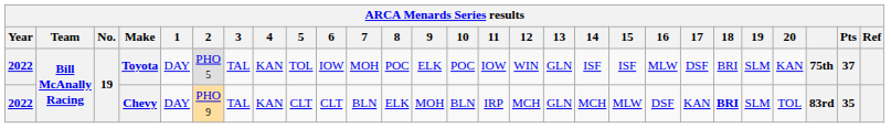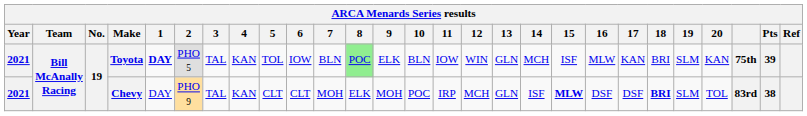 <table class="wikitable" style="text-align:center; font-size:75%">
 <tr>
 <th colspan=27><a href='#'>ARCA Menards Series</a> results</th>
 </tr>
 <tr>
 <th>Year</th>
 <th>Team</th>
 <th>No.</th>
 <th>Make</th>
 <th>1</th>
 <th>2</th>
 <th>3</th>
 <th>4</th>
 <th>5</th>
 <th>6</th>
 <th>7</th>
 <th>8</th>
 <th>9</th>
 <th>10</th>
 <th>11</th>
 <th>12</th>
 <th>13</th>
 <th>14</th>
 <th>15</th>
 <th>16</th>
 <th>17</th>
 <th>18</th>
 <th>19</th>
 <th>20</th>
 <th></th>
 <th>Pts</th>
 <th>Ref</th>
 </tr>
 <tr>
-<th><a href='#'>2022</a></th>
+<th><a href='#'>2021</a></th>
 <th rowspan=2><a href='#'>Bill McAnally Racing</a></th>
 <th rowspan=2>19</th>
 <th><a href='#'>Toyota</a></th>
-<td><a href='#'>DAY</a></td>
+<td><strong><a href='#'>DAY</a></strong></td>
 <td style="background:#DFDFDF;"><a href='#'>PHO</a><br><small>5</small></td>
 <td><a href='#'>TAL</a></td>
 <td><a href='#'>KAN</a></td>
 <td><a href='#'>TOL</a></td>
 <td><a href='#'>IOW</a></td>
-<td><a href='#'>MOH</a></td>
-<td><a href='#'>POC</a></td>
+<td><a href='#'>BLN</a></td>
+<td style="background: lightgreen;"><a href='#'>POC</a></td>
 <td><a href='#'>ELK</a></td>
-<td><a href='#'>POC</a></td>
+<td><a href='#'>BLN</a></td>
 <td><a href='#'>IOW</a></td>
 <td><a href='#'>WIN</a></td>
 <td><a href='#'>GLN</a></td>
-<td><a href='#'>ISF</a></td>
+<td><a href='#'>MCH</a></td>
 <td><a href='#'>ISF</a></td>
 <td><a href='#'>MLW</a></td>
-<td><a href='#'>DSF</a></td>
+<td><a href='#'>KAN</a></td>
 <td><a href='#'>BRI</a></td>
 <td><a href='#'>SLM</a></td>
 <td><a href='#'>KAN</a></td>
 <th>75th</th>
-<th>37</th>
+<th>39</th>
 <th></th>
 </tr>
 <tr>
-<th><a href='#'>2022</a></th>
+<th><a href='#'>2021</a></th>
 <th><a href='#'>Chevy</a></th>
 <td><a href='#'>DAY</a></td>
 <td style="background:#FFDF9F;"><a href='#'>PHO</a><br><small>9</small></td>
 <td><a href='#'>TAL</a></td>
 <td><a href='#'>KAN</a></td>
 <td><a href='#'>CLT</a></td>
 <td><a href='#'>CLT</a></td>
-<td><a href='#'>BLN</a></td>
+<td><a href='#'>MOH</a></td>
 <td><a href='#'>ELK</a></td>
 <td><a href='#'>MOH</a></td>
-<td><a href='#'>BLN</a></td>
+<td><a href='#'>POC</a></td>
 <td><a href='#'>IRP</a></td>
 <td><a href='#'>MCH</a></td>
 <td><a href='#'>GLN</a></td>
-<td><a href='#'>MCH</a></td>
-<td><a href='#'>MLW</a></td>
+<td><a href='#'>ISF</a></td>
+<td><strong><a href='#'>MLW</a></strong></td>
 <td><a href='#'>DSF</a></td>
-<td><a href='#'>KAN</a></td>
+<td><a href='#'>DSF</a></td>
 <td><strong><a href='#'>BRI</a></strong></td>
 <td><a href='#'>SLM</a></td>
 <td><a href='#'>TOL</a></td>
 <th>83rd</th>
-<th>35</th>
+<th>38</th>
 <th></th>
 </tr>
 </table>
